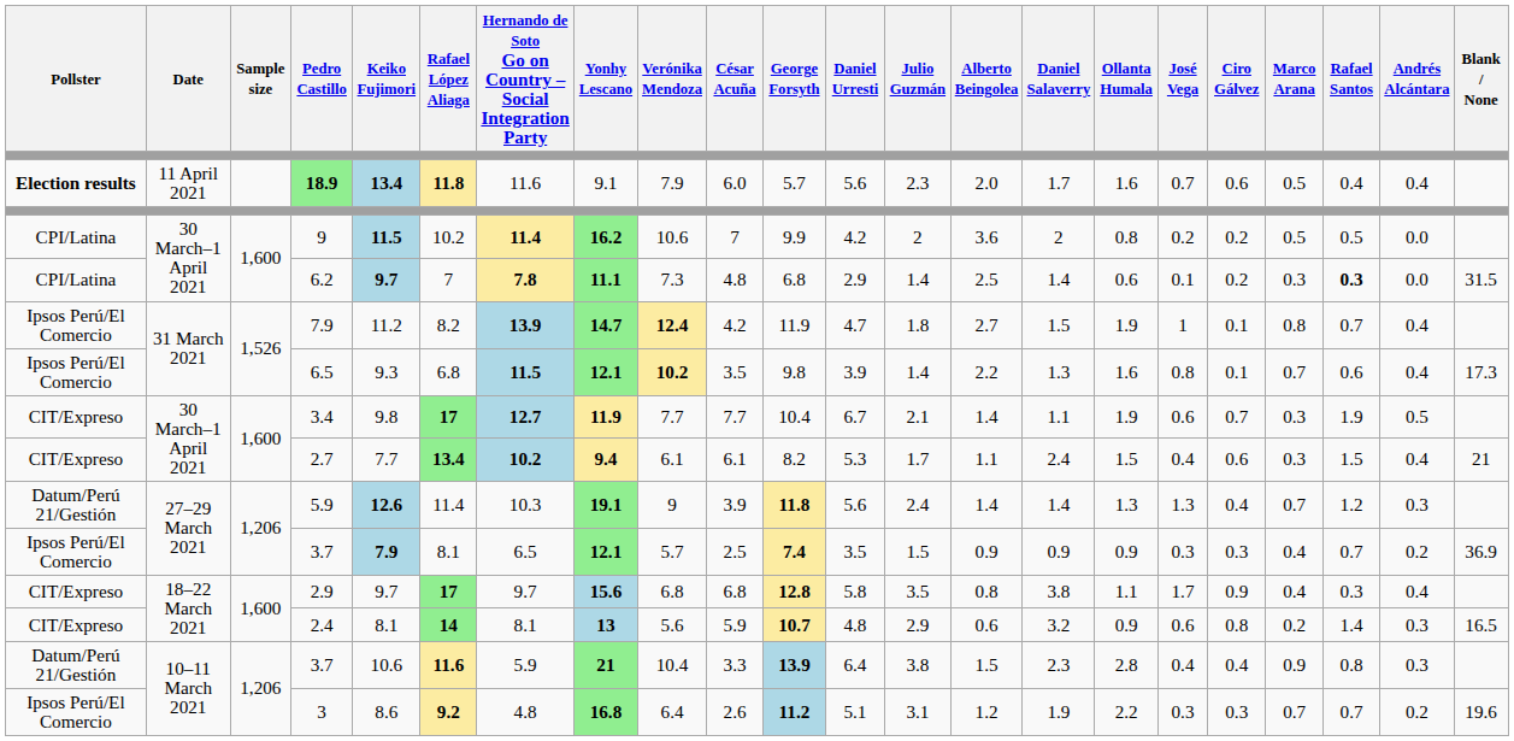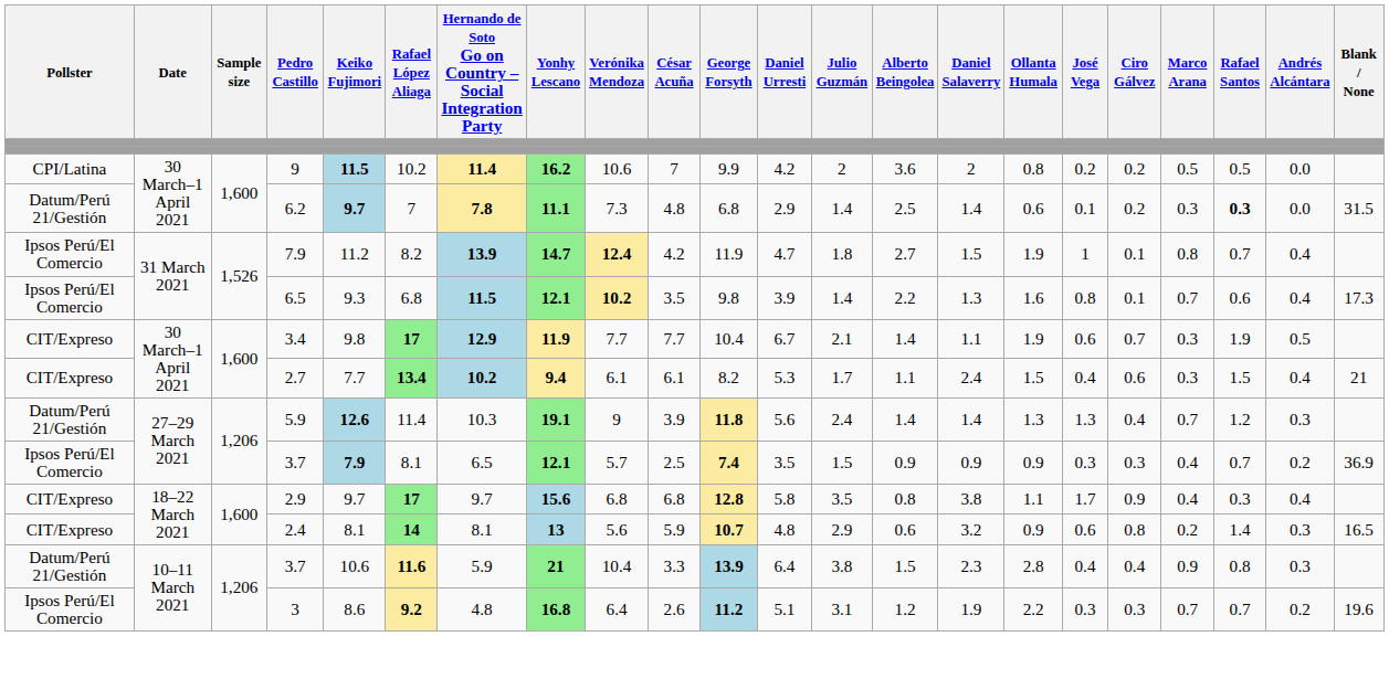 <table class="wikitable" style="text-align:center; font-size:95%; line-height:16px;">
 <tr>
 <th style="width:175px;"><small>Pollster</small></th>
 <th style="width:95px;"><small>Date</small></th>
 <th style="width:50px;"><small>Sample size</small></th>
 <th style="width:50px;"><small><a href='#'>Pedro Castillo</a></small><br></th>
 <th style="width:50px;"><small><a href='#'>Keiko Fujimori</a></small><br></th>
 <th style="width:50px;"><small><a href='#'>Rafael López Aliaga</a></small><br></th>
 <th style="width:50px;"><small><a href='#'>Hernando de Soto</a></small><br><a href='#'>Go on Country – Social Integration Party</a></th>
 <th style="width:50px;"><small><a href='#'>Yonhy Lescano</a></small><br></th>
 <th style="width:50px;"><small><a href='#'>Verónika Mendoza</a></small><br></th>
 <th style="width:50px;"><small><a href='#'>César Acuña</a></small><br></th>
 <th style="width:50px;"><small><a href='#'>George Forsyth</a></small><br></th>
 <th style="width:50px;"><small><a href='#'>Daniel Urresti</a></small><br></th>
 <th style="width:50px;"><small><a href='#'>Julio Guzmán</a></small><br></th>
 <th style="width:50px;"><small><a href='#'>Alberto Beingolea</a></small><br></th>
 <th style="width:50px;"><small><a href='#'>Daniel Salaverry</a></small><br></th>
 <th style="width:50px;"><small><a href='#'>Ollanta Humala</a></small><br></th>
 <th style="width:50px;"><small><a href='#'>José Vega</a></small><br></th>
 <th style="width:50px;"><small><a href='#'>Ciro Gálvez</a></small><br></th>
 <th style="width:50px;"><small><a href='#'>Marco Arana</a></small><br></th>
 <th style="width:50px;"><small><a href='#'>Rafael Santos</a></small><br></th>
 <th style="width:50px;"><small><a href='#'>Andrés Alcántara</a></small><br></th>
 <th style="width:50px;"><small>Blank / <br> None</small></th>
 </tr>
 <tr>
 <td colspan="22" style="background:#A0A0A0"></td>
 </tr>
 <tr>
-<td><strong>Election results</strong></td>
-<td 11 April 2021>11 April 2021</td>
-<td></td>
-<td style="background:lightgreen"><strong>18.9</strong></td>
-<td align="center" style="background:lightblue"><strong>13.4</strong></td>
-<td align="center" style="background:#fceca2"><strong>11.8</strong></td>
-<td>11.6</td>
-<td>9.1</td>
-<td>7.9</td>
-<td>6.0</td>
-<td>5.7</td>
-<td>5.6</td>
-<td>2.3</td>
-<td>2.0</td>
-<td>1.7</td>
-<td>1.6</td>
-<td>0.7</td>
-<td>0.6</td>
-<td>0.5</td>
-<td>0.4</td>
-<td>0.4</td>
-<td></td>
-</tr>
-<tr>
 <td colspan="22" style="background:#A0A0A0"></td>
 </tr>
 <tr>
 <td>CPI/Latina<br></td>
 <td rowspan="2">30 March–1 April 2021</td>
 <td rowspan="2">1,600</td>
 <td>9</td>
 <td align="center" style="background:lightblue"><strong>11.5</strong></td>
 <td>10.2</td>
 <td align="center" style="background:#fceca2"><strong>11.4</strong></td>
 <td style="background:lightgreen"><strong>16.2</strong></td>
 <td>10.6</td>
 <td>7</td>
 <td>9.9</td>
 <td>4.2</td>
 <td>2</td>
 <td>3.6</td>
 <td>2</td>
 <td>0.8</td>
 <td>0.2</td>
 <td>0.2</td>
 <td>0.5</td>
 <td>0.5</td>
 <td>0.0</td>
 <td></td>
 </tr>
 <tr>
-<td>CPI/Latina<br></td>
+<td>Datum/Perú 21/Gestión<br></td>
 <td>6.2</td>
 <td align="center" style="background:lightblue"><strong>9.7</strong></td>
 <td>7</td>
 <td align="center" style="background:#fceca2"><strong>7.8</strong></td>
 <td style="background:lightgreen"><strong>11.1</strong></td>
 <td>7.3</td>
 <td>4.8</td>
 <td>6.8</td>
 <td>2.9</td>
 <td>1.4</td>
 <td>2.5</td>
 <td>1.4</td>
 <td>0.6</td>
 <td>0.1</td>
 <td>0.2</td>
 <td>0.3</td>
 <td><strong>0.3</strong></td>
 <td>0.0</td>
 <td>31.5</td>
 </tr>
 <tr>
 <td>Ipsos Perú/El Comercio<br></td>
 <td rowspan="2">31 March 2021</td>
 <td rowspan="2">1,526</td>
 <td>7.9</td>
 <td>11.2</td>
 <td>8.2</td>
 <td align="center" style="background:lightblue"><strong>13.9</strong></td>
 <td style="background:lightgreen"><strong>14.7</strong></td>
 <td align="center" style="background:#fceca2"><strong>12.4</strong></td>
 <td>4.2</td>
 <td>11.9</td>
 <td>4.7</td>
 <td>1.8</td>
 <td>2.7</td>
 <td>1.5</td>
 <td>1.9</td>
 <td>1</td>
 <td>0.1</td>
 <td>0.8</td>
 <td>0.7</td>
 <td>0.4</td>
 <td></td>
 </tr>
 <tr>
 <td>Ipsos Perú/El Comercio<br></td>
 <td>6.5</td>
 <td>9.3</td>
 <td>6.8</td>
 <td align="center" style="background:lightblue"><strong>11.5</strong></td>
 <td style="background:lightgreen"><strong>12.1</strong></td>
 <td align="center" style="background:#fceca2"><strong>10.2</strong></td>
 <td>3.5</td>
 <td>9.8</td>
 <td>3.9</td>
 <td>1.4</td>
 <td>2.2</td>
 <td>1.3</td>
 <td>1.6</td>
 <td>0.8</td>
 <td>0.1</td>
 <td>0.7</td>
 <td>0.6</td>
 <td>0.4</td>
 <td>17.3</td>
 </tr>
 <tr>
 <td>CIT/Expreso<br></td>
 <td rowspan="2">30 March–1 April 2021</td>
 <td rowspan="2">1,600</td>
 <td>3.4</td>
 <td>9.8</td>
 <td align="center" style="background:lightgreen"><strong>17</strong></td>
-<td style="background:lightblue"><strong>12.7</strong></td>
+<td style="background:lightblue"><strong>12.9</strong></td>
 <td align="center" style="background:#fceca2"><strong>11.9</strong></td>
 <td>7.7</td>
 <td>7.7</td>
 <td>10.4</td>
 <td>6.7</td>
 <td>2.1</td>
 <td>1.4</td>
 <td>1.1</td>
 <td>1.9</td>
 <td>0.6</td>
 <td>0.7</td>
 <td>0.3</td>
 <td>1.9</td>
 <td>0.5</td>
 <td></td>
 </tr>
 <tr>
 <td>CIT/Expreso<br></td>
 <td>2.7</td>
 <td>7.7</td>
 <td align="center" style="background:lightgreen"><strong>13.4</strong></td>
 <td align="center" style="background:lightblue"><strong>10.2</strong></td>
 <td align="center" style="background:#fceca2"><strong>9.4</strong></td>
 <td>6.1</td>
 <td>6.1</td>
 <td>8.2</td>
 <td>5.3</td>
 <td>1.7</td>
 <td>1.1</td>
 <td>2.4</td>
 <td>1.5</td>
 <td>0.4</td>
 <td>0.6</td>
 <td>0.3</td>
 <td>1.5</td>
 <td>0.4</td>
 <td>21</td>
 </tr>
 <tr>
 <td>Datum/Perú 21/Gestión<br></td>
 <td rowspan="2">27–29 March 2021</td>
 <td rowspan="2">1,206</td>
 <td>5.9</td>
 <td style="background:lightblue"><strong>12.6</strong></td>
 <td>11.4</td>
 <td>10.3</td>
 <td align="center" style="background:lightgreen"><strong>19.1</strong></td>
 <td>9</td>
 <td>3.9</td>
 <td align="center" style="background:#fceca2"><strong>11.8</strong></td>
 <td>5.6</td>
 <td>2.4</td>
 <td>1.4</td>
 <td>1.4</td>
 <td>1.3</td>
 <td>1.3</td>
 <td>0.4</td>
 <td>0.7</td>
 <td>1.2</td>
 <td>0.3</td>
 <td></td>
 </tr>
 <tr>
 <td>Ipsos Perú/El Comercio<br></td>
 <td>3.7</td>
 <td style="background:lightblue"><strong>7.9</strong></td>
 <td>8.1</td>
 <td>6.5</td>
 <td align="center" style="background:lightgreen"><strong>12.1</strong></td>
 <td>5.7</td>
 <td>2.5</td>
 <td align="center" style="background:#fceca2"><strong>7.4</strong></td>
 <td>3.5</td>
 <td>1.5</td>
 <td>0.9</td>
 <td>0.9</td>
 <td>0.9</td>
 <td>0.3</td>
 <td>0.3</td>
 <td>0.4</td>
 <td>0.7</td>
 <td>0.2</td>
 <td>36.9</td>
 </tr>
 <tr>
 <td>CIT/Expreso<br></td>
 <td rowspan="2">18–22 March 2021</td>
 <td rowspan="2">1,600</td>
 <td>2.9</td>
 <td>9.7</td>
 <td align="center" style="background:lightgreen"><strong>17</strong></td>
 <td>9.7</td>
 <td style="background:lightblue"><strong>15.6</strong></td>
 <td>6.8</td>
 <td>6.8</td>
 <td align="center" style="background:#fceca2"><strong>12.8</strong></td>
 <td>5.8</td>
 <td>3.5</td>
 <td>0.8</td>
 <td>3.8</td>
 <td>1.1</td>
 <td>1.7</td>
 <td>0.9</td>
 <td>0.4</td>
 <td>0.3</td>
 <td>0.4</td>
 <td></td>
 </tr>
 <tr>
 <td>CIT/Expreso<br></td>
 <td>2.4</td>
 <td>8.1</td>
 <td align="center" style="background:lightgreen"><strong>14</strong></td>
 <td>8.1</td>
 <td style="background:lightblue"><strong>13</strong></td>
 <td>5.6</td>
 <td>5.9</td>
 <td align="center" style="background:#fceca2"><strong>10.7</strong></td>
 <td>4.8</td>
 <td>2.9</td>
 <td>0.6</td>
 <td>3.2</td>
 <td>0.9</td>
 <td>0.6</td>
 <td>0.8</td>
 <td>0.2</td>
 <td>1.4</td>
 <td>0.3</td>
 <td>16.5</td>
 </tr>
 <tr>
 <td>Datum/Perú 21/Gestión<br></td>
 <td rowspan="2">10–11 March 2021</td>
 <td rowspan="2">1,206</td>
 <td>3.7</td>
 <td>10.6</td>
 <td align="center" style="background:#fceca2"><strong>11.6</strong></td>
 <td>5.9</td>
 <td style="background:lightgreen"><strong>21</strong></td>
 <td>10.4</td>
 <td>3.3</td>
 <td align="center" style="background:lightblue"><strong>13.9</strong></td>
 <td>6.4</td>
 <td>3.8</td>
 <td>1.5</td>
 <td>2.3</td>
 <td>2.8</td>
 <td>0.4</td>
 <td>0.4</td>
 <td>0.9</td>
 <td>0.8</td>
 <td>0.3</td>
 <td></td>
 </tr>
 <tr>
 <td>Ipsos Perú/El Comercio<br></td>
 <td>3</td>
 <td>8.6</td>
 <td align="center" style="background:#fceca2"><strong>9.2</strong></td>
 <td>4.8</td>
 <td style="background:lightgreen"><strong>16.8</strong></td>
 <td>6.4</td>
 <td>2.6</td>
 <td align="center" style="background:lightblue"><strong>11.2</strong></td>
 <td>5.1</td>
 <td>3.1</td>
 <td>1.2</td>
 <td>1.9</td>
 <td>2.2</td>
 <td>0.3</td>
 <td>0.3</td>
 <td>0.7</td>
 <td>0.7</td>
 <td>0.2</td>
 <td>19.6</td>
 </tr>
 <tr>
 </tr>
 </table>
